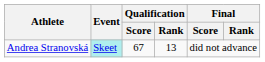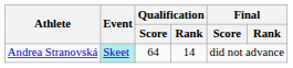 <table class="wikitable" style="font-size:90%">
 <tr>
 <th rowspan="2">Athlete</th>
 <th rowspan="2">Event</th>
 <th colspan="2">Qualification</th>
 <th colspan="2">Final</th>
 </tr>
 <tr>
 <th>Score</th>
 <th>Rank</th>
 <th>Score</th>
 <th>Rank</th>
 </tr>
 <tr>
 <td rowspan=1><a href='#'>Andrea Stranovská</a></td>
 <td style="background: paleturquoise;"><a href='#'>Skeet</a></td>
-<td align="center">67</td>
-<td align="center">13</td>
+<td align="center">64</td>
+<td align="center">14</td>
 <td colspan="2"  align="center">did not advance</td>
 </tr>
 </table>
